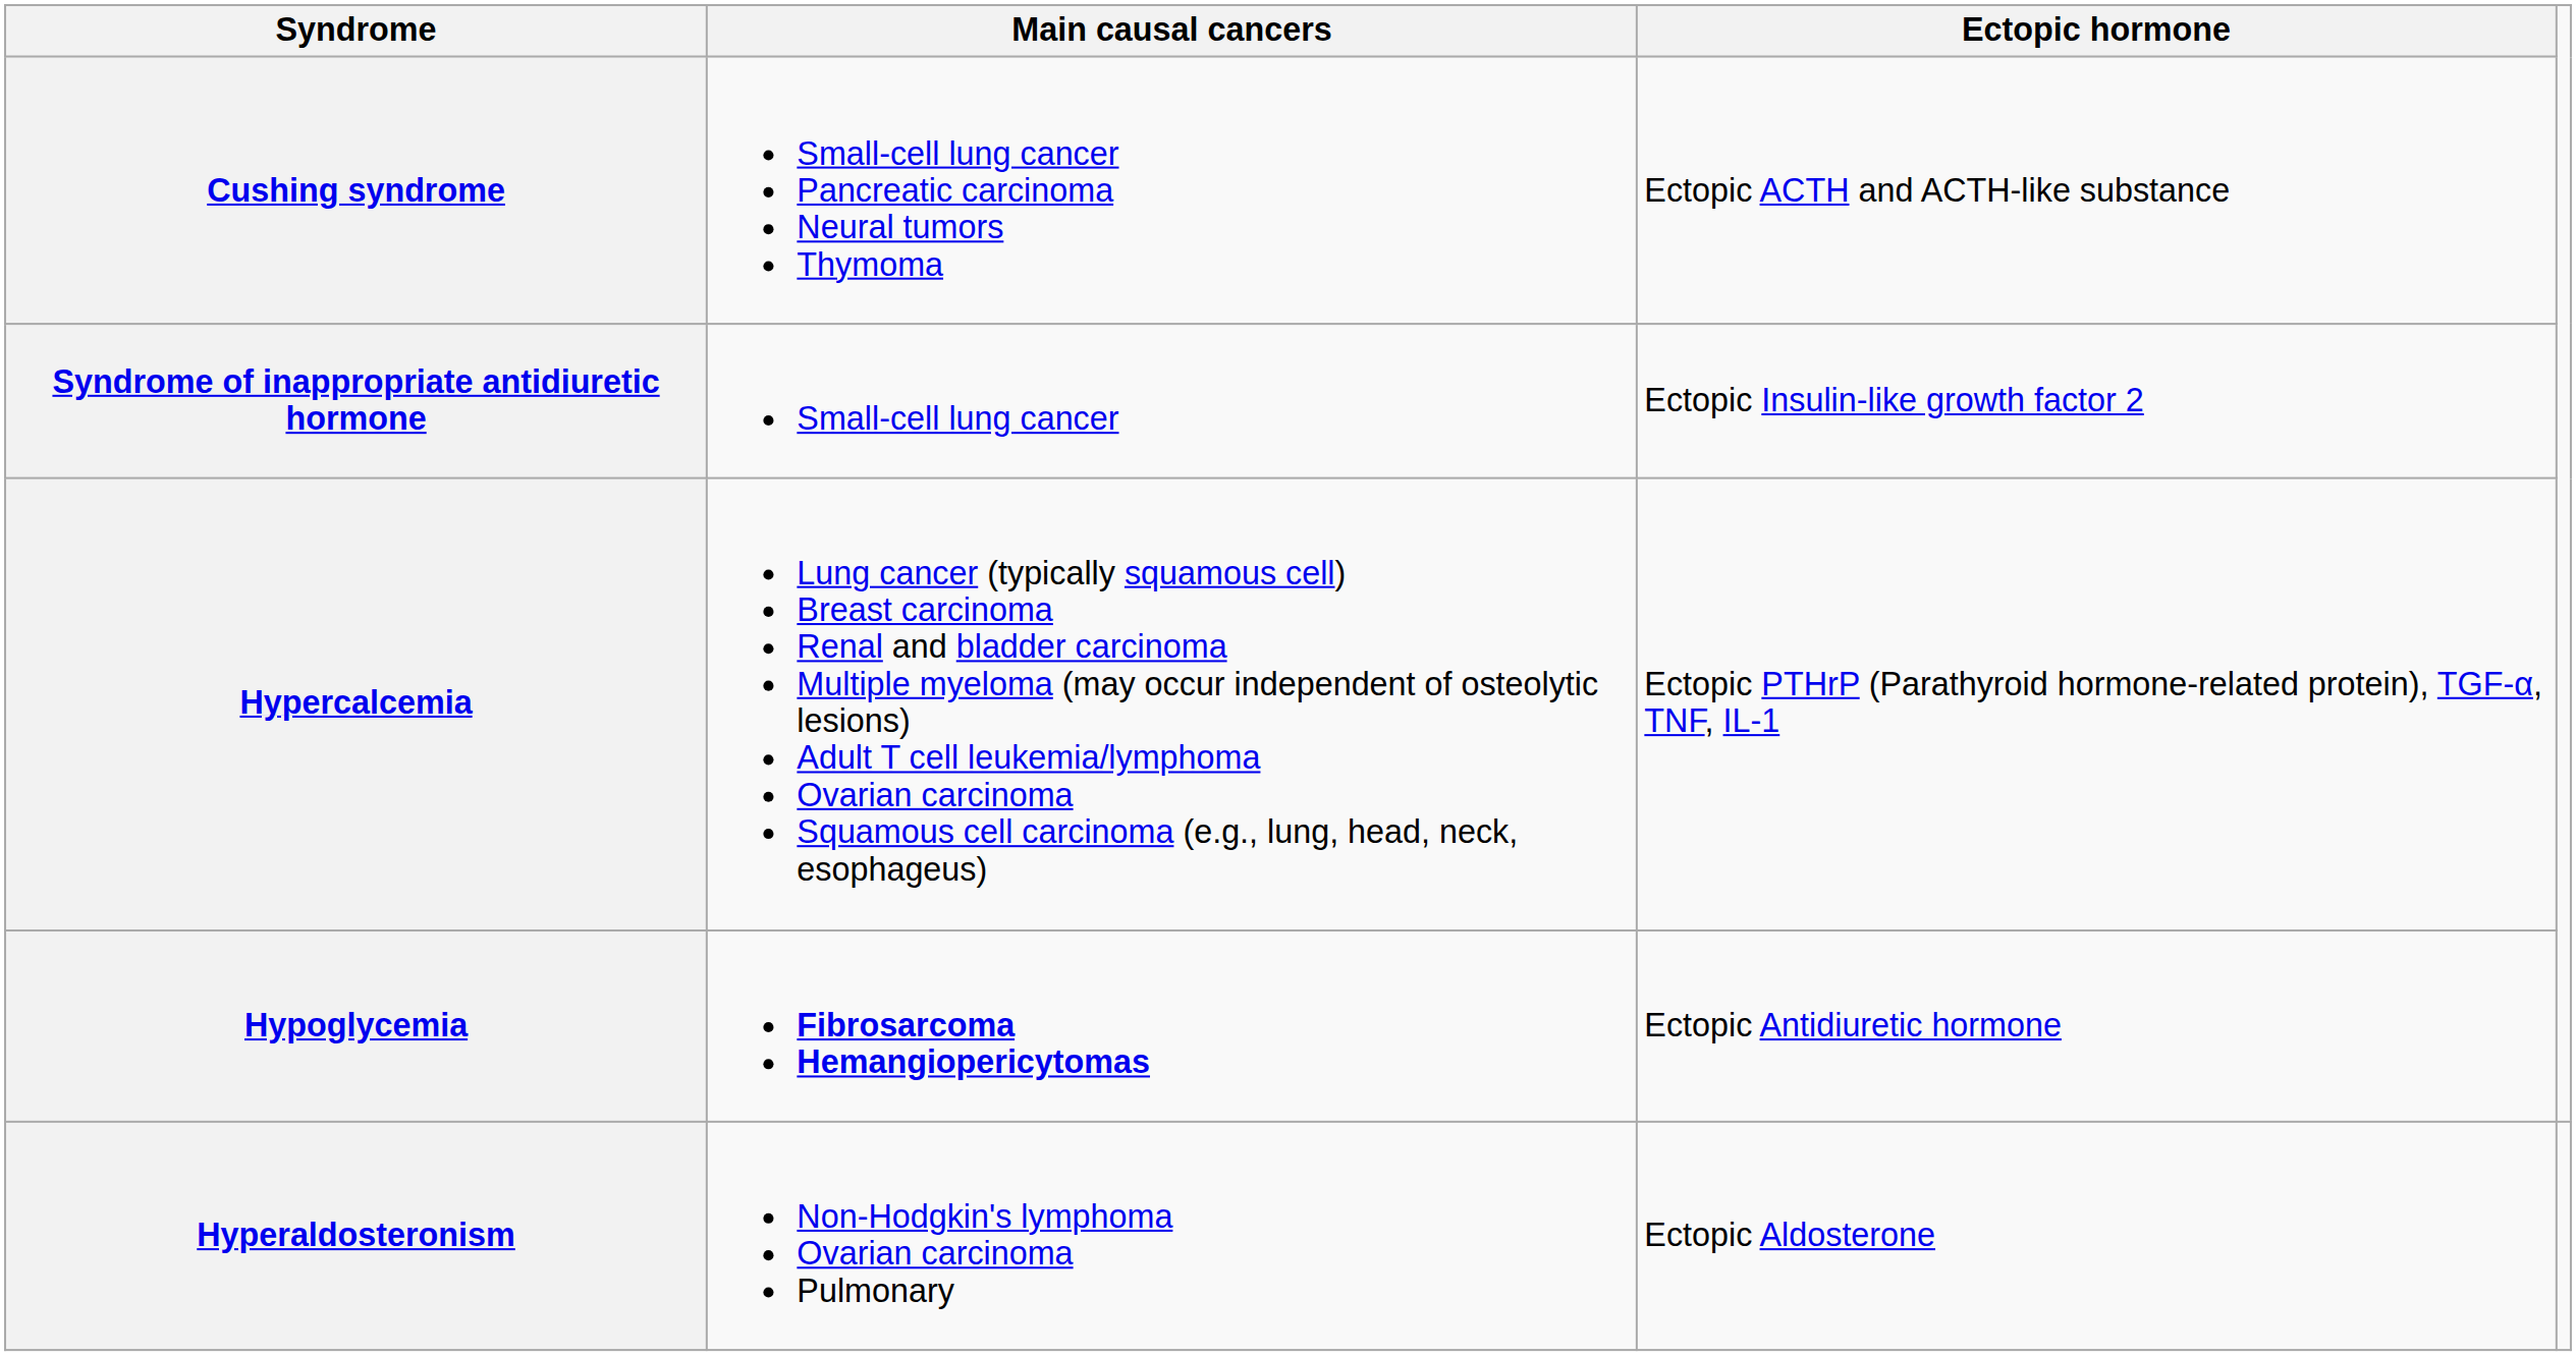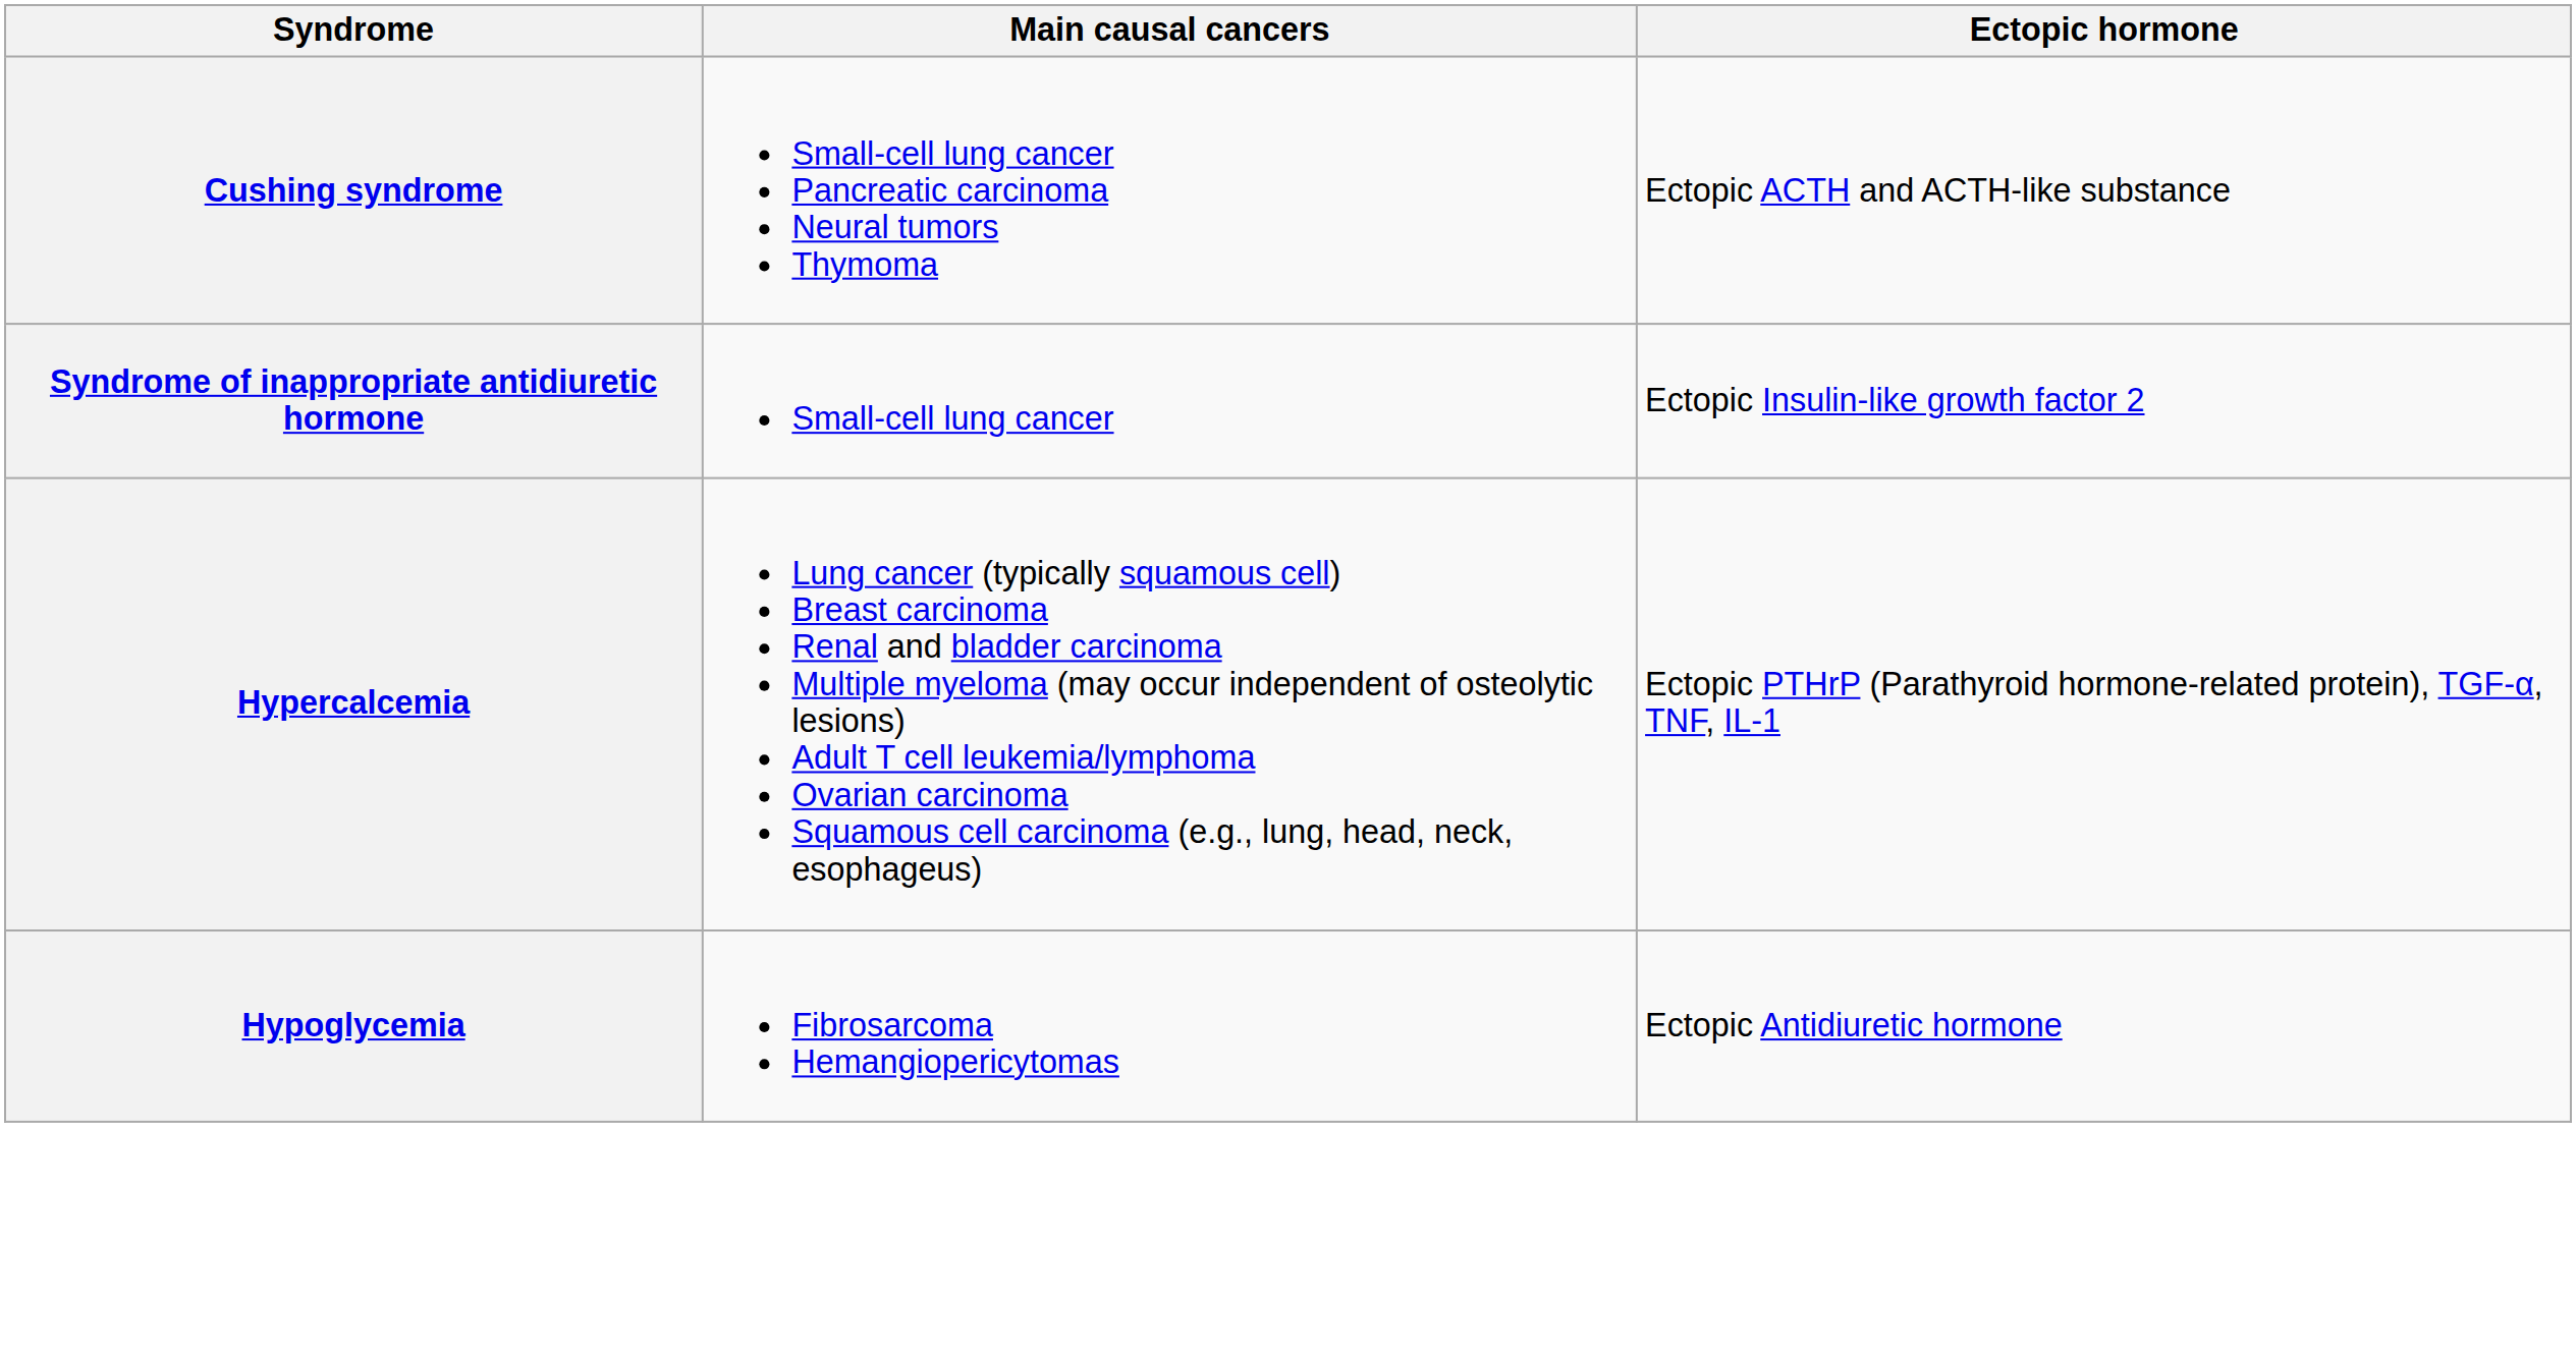 <table class="wikitable">
 <tr>
 <th>Syndrome</th>
 <th>Main causal cancers</th>
 <th>Ectopic hormone</th>
 </tr>
 <tr>
 <th><a href='#'>Cushing syndrome</a></th>
 <td><br><ul><li><a href='#'>Small-cell lung cancer</a></li><li><a href='#'>Pancreatic carcinoma</a></li><li><a href='#'>Neural tumors</a></li><li><a href='#'>Thymoma</a></li></ul></td>
 <td>Ectopic <a href='#'>ACTH</a> and ACTH-like substance</td>
 </tr>
 <tr>
 <th><a href='#'>Syndrome of inappropriate antidiuretic hormone</a></th>
 <td><br><ul><li><a href='#'>Small-cell lung cancer</a></li></ul></td>
 <td>Ectopic <a href='#'>Insulin-like growth factor 2</a></td>
 </tr>
 <tr>
 <th><a href='#'>Hypercalcemia</a></th>
 <td><br><ul><li><a href='#'>Lung cancer</a> (typically <a href='#'>squamous cell</a>)</li><li><a href='#'>Breast carcinoma</a></li><li><a href='#'>Renal</a> and <a href='#'>bladder carcinoma</a></li><li><a href='#'>Multiple myeloma</a> (may occur independent of osteolytic lesions)</li><li><a href='#'>Adult T cell leukemia/lymphoma</a></li><li><a href='#'>Ovarian carcinoma</a></li><li><a href='#'>Squamous cell carcinoma</a> (e.g., lung, head, neck, esophageus)</li></ul></td>
 <td>Ectopic <a href='#'>PTHrP</a> (Parathyroid hormone-related protein), <a href='#'>TGF-α</a>, <a href='#'>TNF</a>, <a href='#'>IL-1</a></td>
 </tr>
 <tr>
 <th><a href='#'>Hypoglycemia</a></th>
-<td><strong><br><ul><li><a href='#'>Fibrosarcoma</a></li><li><a href='#'>Hemangiopericytomas</a></li></ul></strong></td>
+<td><br><ul><li><a href='#'>Fibrosarcoma</a></li><li><a href='#'>Hemangiopericytomas</a></li></ul></td>
 <td>Ectopic <a href='#'>Antidiuretic hormone</a></td>
 </tr>
-<tr>
-<th><a href='#'>Hyperaldosteronism</a></th>
-<td><br><ul><li><a href='#'>Non-Hodgkin's lymphoma</a></li><li><a href='#'>Ovarian carcinoma</a></li><li>Pulmonary</li></ul></td>
-<td>Ectopic <a href='#'>Aldosterone</a></td>
-<td></td>
-</tr>
 </table>
